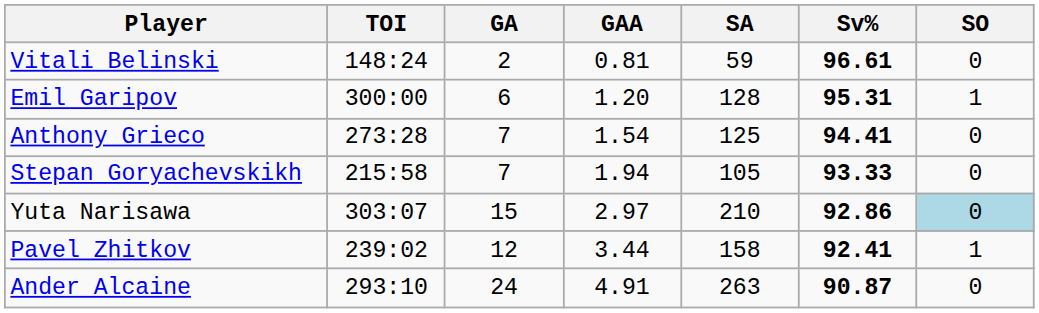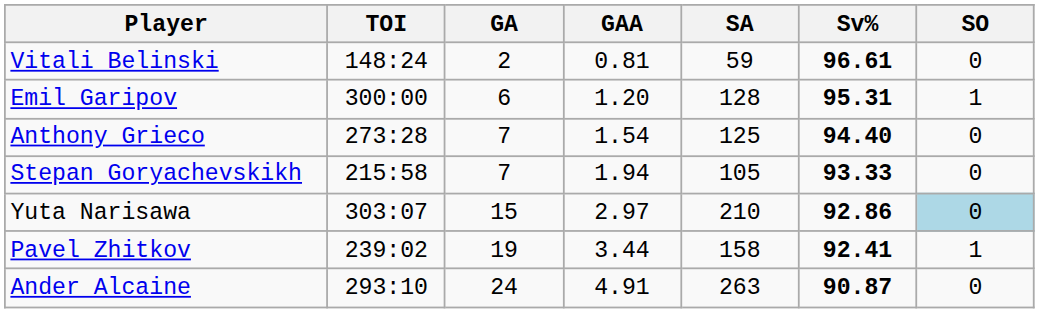 <table class="wikitable sortable" style="text-align:center;">
 <tr>
 <th style="width:175px;">Player</th>
 <th style="width:60px;">TOI</th>
 <th style="width:60px;">GA</th>
 <th style="width:60px;">GAA</th>
 <th style="width:60px;">SA</th>
 <th style="width:60px;">Sv%</th>
 <th style="width:60px;">SO</th>
 </tr>
 <tr>
 <td style="text-align:left;"> <a href='#'>Vitali Belinski</a></td>
 <td>148:24</td>
 <td>2</td>
 <td>0.81</td>
 <td>59</td>
 <td><strong>96.61</strong></td>
 <td>0</td>
 </tr>
 <tr>
 <td style="text-align:left;"> <a href='#'>Emil Garipov</a></td>
 <td>300:00</td>
 <td>6</td>
 <td>1.20</td>
 <td>128</td>
 <td><strong>95.31</strong></td>
 <td>1</td>
 </tr>
 <tr>
 <td style="text-align:left;"> <a href='#'>Anthony Grieco</a></td>
 <td>273:28</td>
 <td>7</td>
 <td>1.54</td>
 <td>125</td>
-<td><strong>94.41</strong></td>
+<td><strong>94.40</strong></td>
 <td>0</td>
 </tr>
 <tr>
 <td style="text-align:left;"> <a href='#'>Stepan Goryachevskikh</a></td>
 <td>215:58</td>
 <td>7</td>
 <td>1.94</td>
 <td>105</td>
 <td><strong>93.33</strong></td>
 <td>0</td>
 </tr>
 <tr>
 <td style="text-align:left;"> Yuta Narisawa</td>
 <td>303:07</td>
 <td>15</td>
 <td>2.97</td>
 <td>210</td>
 <td><strong>92.86</strong></td>
 <td style="background: lightblue;">0</td>
 </tr>
 <tr>
 <td style="text-align:left;"> <a href='#'>Pavel Zhitkov</a></td>
 <td>239:02</td>
-<td>12</td>
+<td>19</td>
 <td>3.44</td>
 <td>158</td>
 <td><strong>92.41</strong></td>
 <td>1</td>
 </tr>
 <tr>
 <td style="text-align:left;"> <a href='#'>Ander Alcaine</a></td>
 <td>293:10</td>
 <td>24</td>
 <td>4.91</td>
 <td>263</td>
 <td><strong>90.87</strong></td>
 <td>0</td>
 </tr>
 </table>
